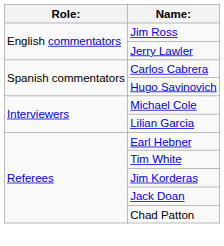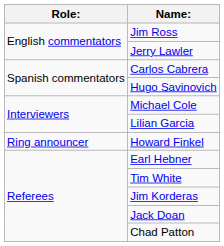 <table class="wikitable" border="1" style="float:right; border:1px; font-size:90%; margin-left:1em;">
 <tr>
 <th>Role:</th>
 <th>Name:</th>
 </tr>
 <tr>
 <td rowspan=2>English <a href='#'>commentators</a></td>
 <td><a href='#'>Jim Ross</a></td>
 </tr>
 <tr>
 <td><a href='#'>Jerry Lawler</a></td>
 </tr>
 <tr>
 <td rowspan=2>Spanish commentators</td>
 <td><a href='#'>Carlos Cabrera</a></td>
 </tr>
 <tr>
 <td><a href='#'>Hugo Savinovich</a></td>
 </tr>
 <tr>
 <td rowspan=2><a href='#'>Interviewers</a></td>
 <td><a href='#'>Michael Cole</a></td>
 </tr>
 <tr>
 <td><a href='#'>Lilian Garcia</a></td>
 </tr>
 <tr>
+<td><a href='#'>Ring announcer</a></td>
+<td><a href='#'>Howard Finkel</a></td>
+</tr>
+<tr>
 <td rowspan=5><a href='#'>Referees</a></td>
 <td><a href='#'>Earl Hebner</a></td>
 </tr>
 <tr>
 <td><a href='#'>Tim White</a></td>
 </tr>
 <tr>
 <td><a href='#'>Jim Korderas</a></td>
 </tr>
 <tr>
 <td><a href='#'>Jack Doan</a></td>
 </tr>
 <tr>
 <td>Chad Patton</td>
 </tr>
 <tr>
 </tr>
 </table>
